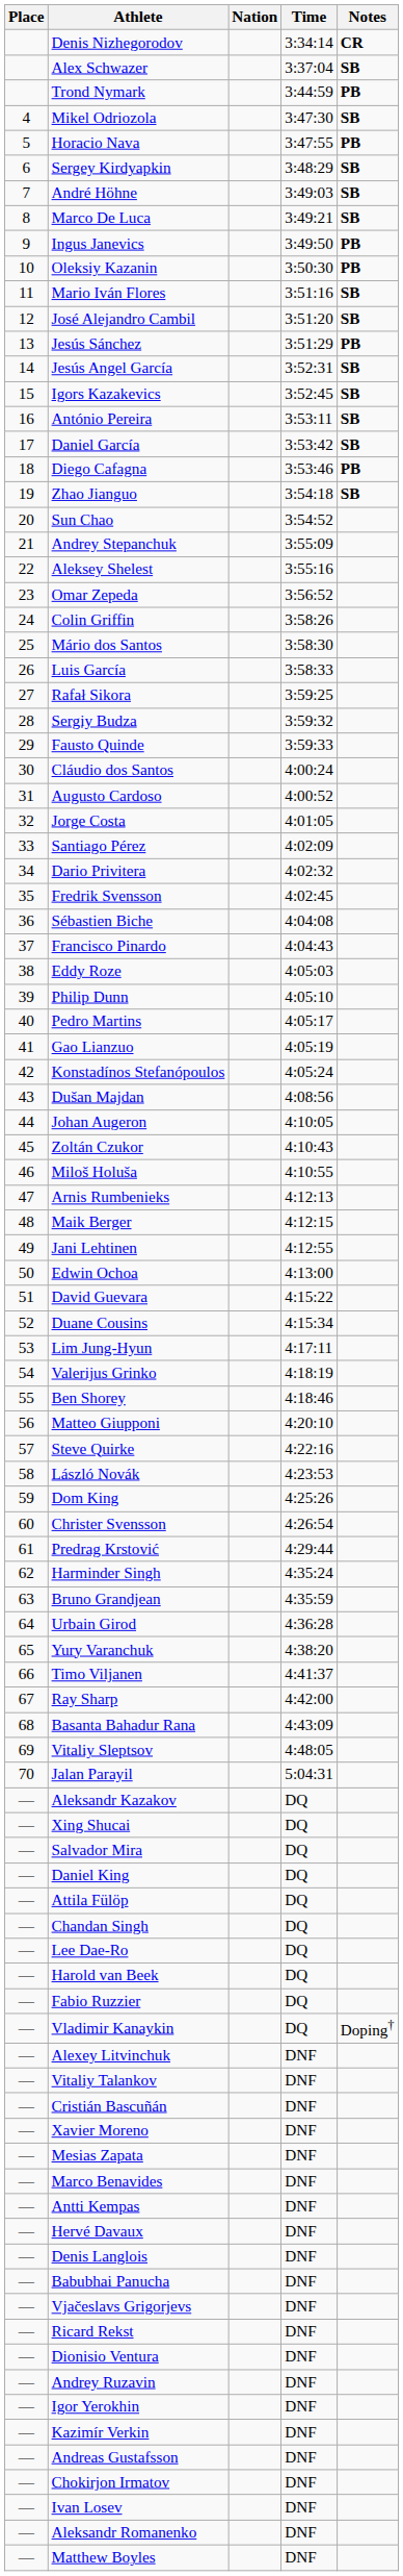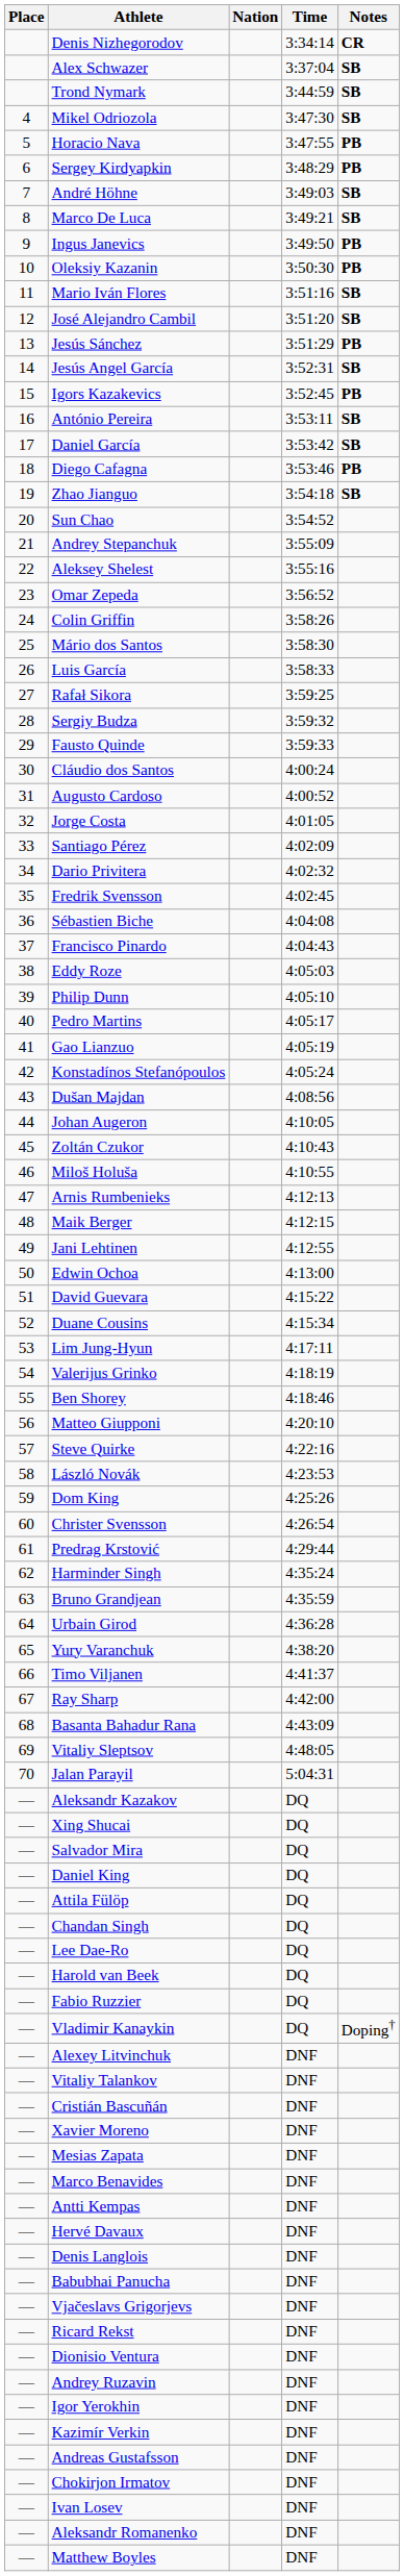 <table class=wikitable>
 <tr>
 <th>Place</th>
 <th>Athlete</th>
 <th>Nation</th>
 <th>Time</th>
 <th>Notes</th>
 </tr>
 <tr>
 <td align=center></td>
 <td><a href='#'>Denis Nizhegorodov</a></td>
 <td></td>
 <td>3:34:14</td>
 <td><strong>CR</strong></td>
 </tr>
 <tr>
 <td align=center></td>
 <td><a href='#'>Alex Schwazer</a></td>
 <td></td>
 <td>3:37:04</td>
 <td><strong>SB</strong></td>
 </tr>
 <tr>
 <td align=center></td>
 <td><a href='#'>Trond Nymark</a></td>
 <td></td>
 <td>3:44:59</td>
-<td><strong>PB</strong></td>
+<td><strong>SB</strong></td>
 </tr>
 <tr>
 <td align=center>4</td>
 <td><a href='#'>Mikel Odriozola</a></td>
 <td></td>
 <td>3:47:30</td>
 <td><strong>SB</strong></td>
 </tr>
 <tr>
 <td align=center>5</td>
 <td><a href='#'>Horacio Nava</a></td>
 <td></td>
 <td>3:47:55</td>
 <td><strong>PB</strong></td>
 </tr>
 <tr>
 <td align=center>6</td>
 <td><a href='#'>Sergey Kirdyapkin</a></td>
 <td></td>
 <td>3:48:29</td>
-<td><strong>SB</strong></td>
+<td><strong>PB</strong></td>
 </tr>
 <tr>
 <td align=center>7</td>
 <td><a href='#'>André Höhne</a></td>
 <td></td>
 <td>3:49:03</td>
 <td><strong>SB</strong></td>
 </tr>
 <tr>
 <td align=center>8</td>
 <td><a href='#'>Marco De Luca</a></td>
 <td></td>
 <td>3:49:21</td>
 <td><strong>SB</strong></td>
 </tr>
 <tr>
 <td align=center>9</td>
 <td><a href='#'>Ingus Janevics</a></td>
 <td></td>
 <td>3:49:50</td>
 <td><strong>PB</strong></td>
 </tr>
 <tr>
 <td align=center>10</td>
 <td><a href='#'>Oleksiy Kazanin</a></td>
 <td></td>
 <td>3:50:30</td>
 <td><strong>PB</strong></td>
 </tr>
 <tr>
 <td align=center>11</td>
 <td><a href='#'>Mario Iván Flores</a></td>
 <td></td>
 <td>3:51:16</td>
 <td><strong>SB</strong></td>
 </tr>
 <tr>
 <td align=center>12</td>
 <td><a href='#'>José Alejandro Cambil</a></td>
 <td></td>
 <td>3:51:20</td>
 <td><strong>SB</strong></td>
 </tr>
 <tr>
 <td align=center>13</td>
 <td><a href='#'>Jesús Sánchez</a></td>
 <td></td>
 <td>3:51:29</td>
 <td><strong>PB</strong></td>
 </tr>
 <tr>
 <td align=center>14</td>
 <td><a href='#'>Jesús Angel García</a></td>
 <td></td>
 <td>3:52:31</td>
 <td><strong>SB</strong></td>
 </tr>
 <tr>
 <td align=center>15</td>
 <td><a href='#'>Igors Kazakevics</a></td>
 <td></td>
 <td>3:52:45</td>
-<td><strong>SB</strong></td>
+<td><strong>PB</strong></td>
 </tr>
 <tr>
 <td align=center>16</td>
 <td><a href='#'>António Pereira</a></td>
 <td></td>
 <td>3:53:11</td>
 <td><strong>SB</strong></td>
 </tr>
 <tr>
 <td align=center>17</td>
 <td><a href='#'>Daniel García</a></td>
 <td></td>
 <td>3:53:42</td>
 <td><strong>SB</strong></td>
 </tr>
 <tr>
 <td align=center>18</td>
 <td><a href='#'>Diego Cafagna</a></td>
 <td></td>
 <td>3:53:46</td>
 <td><strong>PB</strong></td>
 </tr>
 <tr>
 <td align=center>19</td>
 <td><a href='#'>Zhao Jianguo</a></td>
 <td></td>
 <td>3:54:18</td>
 <td><strong>SB</strong></td>
 </tr>
 <tr>
 <td align=center>20</td>
 <td><a href='#'>Sun Chao</a></td>
 <td></td>
 <td>3:54:52</td>
 <td></td>
 </tr>
 <tr>
 <td align=center>21</td>
 <td><a href='#'>Andrey Stepanchuk</a></td>
 <td></td>
 <td>3:55:09</td>
 <td></td>
 </tr>
 <tr>
 <td align=center>22</td>
 <td><a href='#'>Aleksey Shelest</a></td>
 <td></td>
 <td>3:55:16</td>
 <td></td>
 </tr>
 <tr>
 <td align=center>23</td>
 <td><a href='#'>Omar Zepeda</a></td>
 <td></td>
 <td>3:56:52</td>
 <td></td>
 </tr>
 <tr>
 <td align=center>24</td>
 <td><a href='#'>Colin Griffin</a></td>
 <td></td>
 <td>3:58:26</td>
 <td></td>
 </tr>
 <tr>
 <td align=center>25</td>
 <td><a href='#'>Mário dos Santos</a></td>
 <td></td>
 <td>3:58:30</td>
 <td></td>
 </tr>
 <tr>
 <td align=center>26</td>
 <td><a href='#'>Luis García</a></td>
 <td></td>
 <td>3:58:33</td>
 <td></td>
 </tr>
 <tr>
 <td align=center>27</td>
 <td><a href='#'>Rafał Sikora</a></td>
 <td></td>
 <td>3:59:25</td>
 <td></td>
 </tr>
 <tr>
 <td align=center>28</td>
 <td><a href='#'>Sergiy Budza</a></td>
 <td></td>
 <td>3:59:32</td>
 <td></td>
 </tr>
 <tr>
 <td align=center>29</td>
 <td><a href='#'>Fausto Quinde</a></td>
 <td></td>
 <td>3:59:33</td>
 <td></td>
 </tr>
 <tr>
 <td align=center>30</td>
 <td><a href='#'>Cláudio dos Santos</a></td>
 <td></td>
 <td>4:00:24</td>
 <td></td>
 </tr>
 <tr>
 <td align=center>31</td>
 <td><a href='#'>Augusto Cardoso</a></td>
 <td></td>
 <td>4:00:52</td>
 <td></td>
 </tr>
 <tr>
 <td align=center>32</td>
 <td><a href='#'>Jorge Costa</a></td>
 <td></td>
 <td>4:01:05</td>
 <td></td>
 </tr>
 <tr>
 <td align=center>33</td>
 <td><a href='#'>Santiago Pérez</a></td>
 <td></td>
 <td>4:02:09</td>
 <td></td>
 </tr>
 <tr>
 <td align=center>34</td>
 <td><a href='#'>Dario Privitera</a></td>
 <td></td>
 <td>4:02:32</td>
 <td></td>
 </tr>
 <tr>
 <td align=center>35</td>
 <td><a href='#'>Fredrik Svensson</a></td>
 <td></td>
 <td>4:02:45</td>
 <td></td>
 </tr>
 <tr>
 <td align=center>36</td>
 <td><a href='#'>Sébastien Biche</a></td>
 <td></td>
 <td>4:04:08</td>
 <td></td>
 </tr>
 <tr>
 <td align=center>37</td>
 <td><a href='#'>Francisco Pinardo</a></td>
 <td></td>
 <td>4:04:43</td>
 <td></td>
 </tr>
 <tr>
 <td align=center>38</td>
 <td><a href='#'>Eddy Roze</a></td>
 <td></td>
 <td>4:05:03</td>
 <td></td>
 </tr>
 <tr>
 <td align=center>39</td>
 <td><a href='#'>Philip Dunn</a></td>
 <td></td>
 <td>4:05:10</td>
 <td></td>
 </tr>
 <tr>
 <td align=center>40</td>
 <td><a href='#'>Pedro Martins</a></td>
 <td></td>
 <td>4:05:17</td>
 <td></td>
 </tr>
 <tr>
 <td align=center>41</td>
 <td><a href='#'>Gao Lianzuo</a></td>
 <td></td>
 <td>4:05:19</td>
 <td></td>
 </tr>
 <tr>
 <td align=center>42</td>
 <td><a href='#'>Konstadínos Stefanópoulos</a></td>
 <td></td>
 <td>4:05:24</td>
 <td></td>
 </tr>
 <tr>
 <td align=center>43</td>
 <td><a href='#'>Dušan Majdan</a></td>
 <td></td>
 <td>4:08:56</td>
 <td></td>
 </tr>
 <tr>
 <td align=center>44</td>
 <td><a href='#'>Johan Augeron</a></td>
 <td></td>
 <td>4:10:05</td>
 <td></td>
 </tr>
 <tr>
 <td align=center>45</td>
 <td><a href='#'>Zoltán Czukor</a></td>
 <td></td>
 <td>4:10:43</td>
 <td></td>
 </tr>
 <tr>
 <td align=center>46</td>
 <td><a href='#'>Miloš Holuša</a></td>
 <td></td>
 <td>4:10:55</td>
 <td></td>
 </tr>
 <tr>
 <td align=center>47</td>
 <td><a href='#'>Arnis Rumbenieks</a></td>
 <td></td>
 <td>4:12:13</td>
 <td></td>
 </tr>
 <tr>
 <td align=center>48</td>
 <td><a href='#'>Maik Berger</a></td>
 <td></td>
 <td>4:12:15</td>
 <td></td>
 </tr>
 <tr>
 <td align=center>49</td>
 <td><a href='#'>Jani Lehtinen</a></td>
 <td></td>
 <td>4:12:55</td>
 <td></td>
 </tr>
 <tr>
 <td align=center>50</td>
 <td><a href='#'>Edwin Ochoa</a></td>
 <td></td>
 <td>4:13:00</td>
 <td></td>
 </tr>
 <tr>
 <td align=center>51</td>
 <td><a href='#'>David Guevara</a></td>
 <td></td>
 <td>4:15:22</td>
 <td></td>
 </tr>
 <tr>
 <td align=center>52</td>
 <td><a href='#'>Duane Cousins</a></td>
 <td></td>
 <td>4:15:34</td>
 <td></td>
 </tr>
 <tr>
 <td align=center>53</td>
 <td><a href='#'>Lim Jung-Hyun</a></td>
 <td></td>
 <td>4:17:11</td>
 <td></td>
 </tr>
 <tr>
 <td align=center>54</td>
 <td><a href='#'>Valerijus Grinko</a></td>
 <td></td>
 <td>4:18:19</td>
 <td></td>
 </tr>
 <tr>
 <td align=center>55</td>
 <td><a href='#'>Ben Shorey</a></td>
 <td></td>
 <td>4:18:46</td>
 <td></td>
 </tr>
 <tr>
 <td align=center>56</td>
 <td><a href='#'>Matteo Giupponi</a></td>
 <td></td>
 <td>4:20:10</td>
 <td></td>
 </tr>
 <tr>
 <td align=center>57</td>
 <td><a href='#'>Steve Quirke</a></td>
 <td></td>
 <td>4:22:16</td>
 <td></td>
 </tr>
 <tr>
 <td align=center>58</td>
 <td><a href='#'>László Novák</a></td>
 <td></td>
 <td>4:23:53</td>
 <td></td>
 </tr>
 <tr>
 <td align=center>59</td>
 <td><a href='#'>Dom King</a></td>
 <td></td>
 <td>4:25:26</td>
 <td></td>
 </tr>
 <tr>
 <td align=center>60</td>
 <td><a href='#'>Christer Svensson</a></td>
 <td></td>
 <td>4:26:54</td>
 <td></td>
 </tr>
 <tr>
 <td align=center>61</td>
 <td><a href='#'>Predrag Krstović</a></td>
 <td></td>
 <td>4:29:44</td>
 <td></td>
 </tr>
 <tr>
 <td align=center>62</td>
 <td><a href='#'>Harminder Singh</a></td>
 <td></td>
 <td>4:35:24</td>
 <td></td>
 </tr>
 <tr>
 <td align=center>63</td>
 <td><a href='#'>Bruno Grandjean</a></td>
 <td></td>
 <td>4:35:59</td>
 <td></td>
 </tr>
 <tr>
 <td align=center>64</td>
 <td><a href='#'>Urbain Girod</a></td>
 <td></td>
 <td>4:36:28</td>
 <td></td>
 </tr>
 <tr>
 <td align=center>65</td>
 <td><a href='#'>Yury Varanchuk</a></td>
 <td></td>
 <td>4:38:20</td>
 <td></td>
 </tr>
 <tr>
 <td align=center>66</td>
 <td><a href='#'>Timo Viljanen</a></td>
 <td></td>
 <td>4:41:37</td>
 <td></td>
 </tr>
 <tr>
 <td align=center>67</td>
 <td><a href='#'>Ray Sharp</a></td>
 <td></td>
 <td>4:42:00</td>
 <td></td>
 </tr>
 <tr>
 <td align=center>68</td>
 <td><a href='#'>Basanta Bahadur Rana</a></td>
 <td></td>
 <td>4:43:09</td>
 <td></td>
 </tr>
 <tr>
 <td align=center>69</td>
 <td><a href='#'>Vitaliy Sleptsov</a></td>
 <td></td>
 <td>4:48:05</td>
 <td></td>
 </tr>
 <tr>
 <td align=center>70</td>
 <td><a href='#'>Jalan Parayil</a></td>
 <td></td>
 <td>5:04:31</td>
 <td></td>
 </tr>
 <tr>
 <td align=center>—</td>
 <td><a href='#'>Aleksandr Kazakov</a></td>
 <td></td>
 <td>DQ</td>
 <td></td>
 </tr>
 <tr>
 <td align=center>—</td>
 <td><a href='#'>Xing Shucai</a></td>
 <td></td>
 <td>DQ</td>
 <td></td>
 </tr>
 <tr>
 <td align=center>—</td>
 <td><a href='#'>Salvador Mira</a></td>
 <td></td>
 <td>DQ</td>
 <td></td>
 </tr>
 <tr>
 <td align=center>—</td>
 <td><a href='#'>Daniel King</a></td>
 <td></td>
 <td>DQ</td>
 <td></td>
 </tr>
 <tr>
 <td align=center>—</td>
 <td><a href='#'>Attila Fülöp</a></td>
 <td></td>
 <td>DQ</td>
 <td></td>
 </tr>
 <tr>
 <td align=center>—</td>
 <td><a href='#'>Chandan Singh</a></td>
 <td></td>
 <td>DQ</td>
 <td></td>
 </tr>
 <tr>
 <td align=center>—</td>
 <td><a href='#'>Lee Dae-Ro</a></td>
 <td></td>
 <td>DQ</td>
 <td></td>
 </tr>
 <tr>
 <td align=center>—</td>
 <td><a href='#'>Harold van Beek</a></td>
 <td></td>
 <td>DQ</td>
 <td></td>
 </tr>
 <tr>
 <td align=center>—</td>
 <td><a href='#'>Fabio Ruzzier</a></td>
 <td></td>
 <td>DQ</td>
 <td></td>
 </tr>
 <tr>
 <td align=center>—</td>
 <td><a href='#'>Vladimir Kanaykin</a></td>
 <td></td>
 <td>DQ</td>
 <td>Doping<sup>†</sup></td>
 </tr>
 <tr>
 <td align=center>—</td>
 <td><a href='#'>Alexey Litvinchuk</a></td>
 <td></td>
 <td>DNF</td>
 <td></td>
 </tr>
 <tr>
 <td align=center>—</td>
 <td><a href='#'>Vitaliy Talankov</a></td>
 <td></td>
 <td>DNF</td>
 <td></td>
 </tr>
 <tr>
 <td align=center>—</td>
 <td><a href='#'>Cristián Bascuñán</a></td>
 <td></td>
 <td>DNF</td>
 <td></td>
 </tr>
 <tr>
 <td align=center>—</td>
 <td><a href='#'>Xavier Moreno</a></td>
 <td></td>
 <td>DNF</td>
 <td></td>
 </tr>
 <tr>
 <td align=center>—</td>
 <td><a href='#'>Mesias Zapata</a></td>
 <td></td>
 <td>DNF</td>
 <td></td>
 </tr>
 <tr>
 <td align=center>—</td>
 <td><a href='#'>Marco Benavides</a></td>
 <td></td>
 <td>DNF</td>
 <td></td>
 </tr>
 <tr>
 <td align=center>—</td>
 <td><a href='#'>Antti Kempas</a></td>
 <td></td>
 <td>DNF</td>
 <td></td>
 </tr>
 <tr>
 <td align=center>—</td>
 <td><a href='#'>Hervé Davaux</a></td>
 <td></td>
 <td>DNF</td>
 <td></td>
 </tr>
 <tr>
 <td align=center>—</td>
 <td><a href='#'>Denis Langlois</a></td>
 <td></td>
 <td>DNF</td>
 <td></td>
 </tr>
 <tr>
 <td align=center>—</td>
 <td><a href='#'>Babubhai Panucha</a></td>
 <td></td>
 <td>DNF</td>
 <td></td>
 </tr>
 <tr>
 <td align=center>—</td>
 <td><a href='#'>Vjačeslavs Grigorjevs</a></td>
 <td></td>
 <td>DNF</td>
 <td></td>
 </tr>
 <tr>
 <td align=center>—</td>
 <td><a href='#'>Ricard Rekst</a></td>
 <td></td>
 <td>DNF</td>
 <td></td>
 </tr>
 <tr>
 <td align=center>—</td>
 <td><a href='#'>Dionisio Ventura</a></td>
 <td></td>
 <td>DNF</td>
 <td></td>
 </tr>
 <tr>
 <td align=center>—</td>
 <td><a href='#'>Andrey Ruzavin</a></td>
 <td></td>
 <td>DNF</td>
 <td></td>
 </tr>
 <tr>
 <td align=center>—</td>
 <td><a href='#'>Igor Yerokhin</a></td>
 <td></td>
 <td>DNF</td>
 <td></td>
 </tr>
 <tr>
 <td align=center>—</td>
 <td><a href='#'>Kazimír Verkin</a></td>
 <td></td>
 <td>DNF</td>
 <td></td>
 </tr>
 <tr>
 <td align=center>—</td>
 <td><a href='#'>Andreas Gustafsson</a></td>
 <td></td>
 <td>DNF</td>
 <td></td>
 </tr>
 <tr>
 <td align=center>—</td>
 <td><a href='#'>Chokirjon Irmatov</a></td>
 <td></td>
 <td>DNF</td>
 <td></td>
 </tr>
 <tr>
 <td align=center>—</td>
 <td><a href='#'>Ivan Losev</a></td>
 <td></td>
 <td>DNF</td>
 <td></td>
 </tr>
 <tr>
 <td align=center>—</td>
 <td><a href='#'>Aleksandr Romanenko</a></td>
 <td></td>
 <td>DNF</td>
 <td></td>
 </tr>
 <tr>
 <td align=center>—</td>
 <td><a href='#'>Matthew Boyles</a></td>
 <td></td>
 <td>DNF</td>
 <td></td>
 </tr>
 </table>
